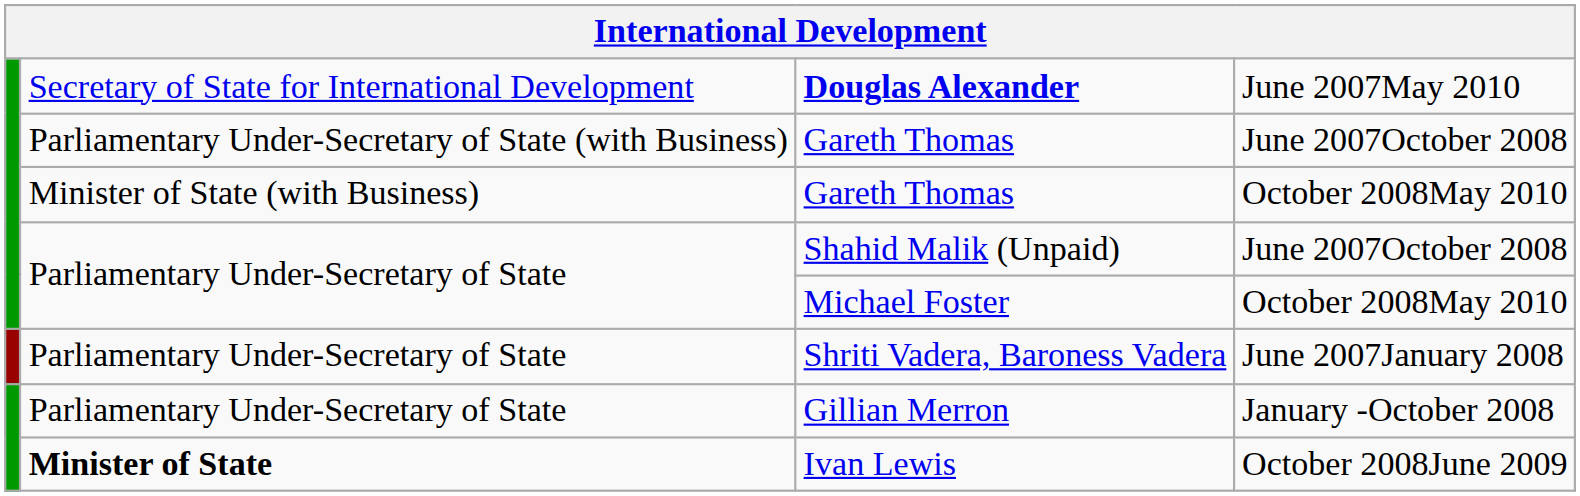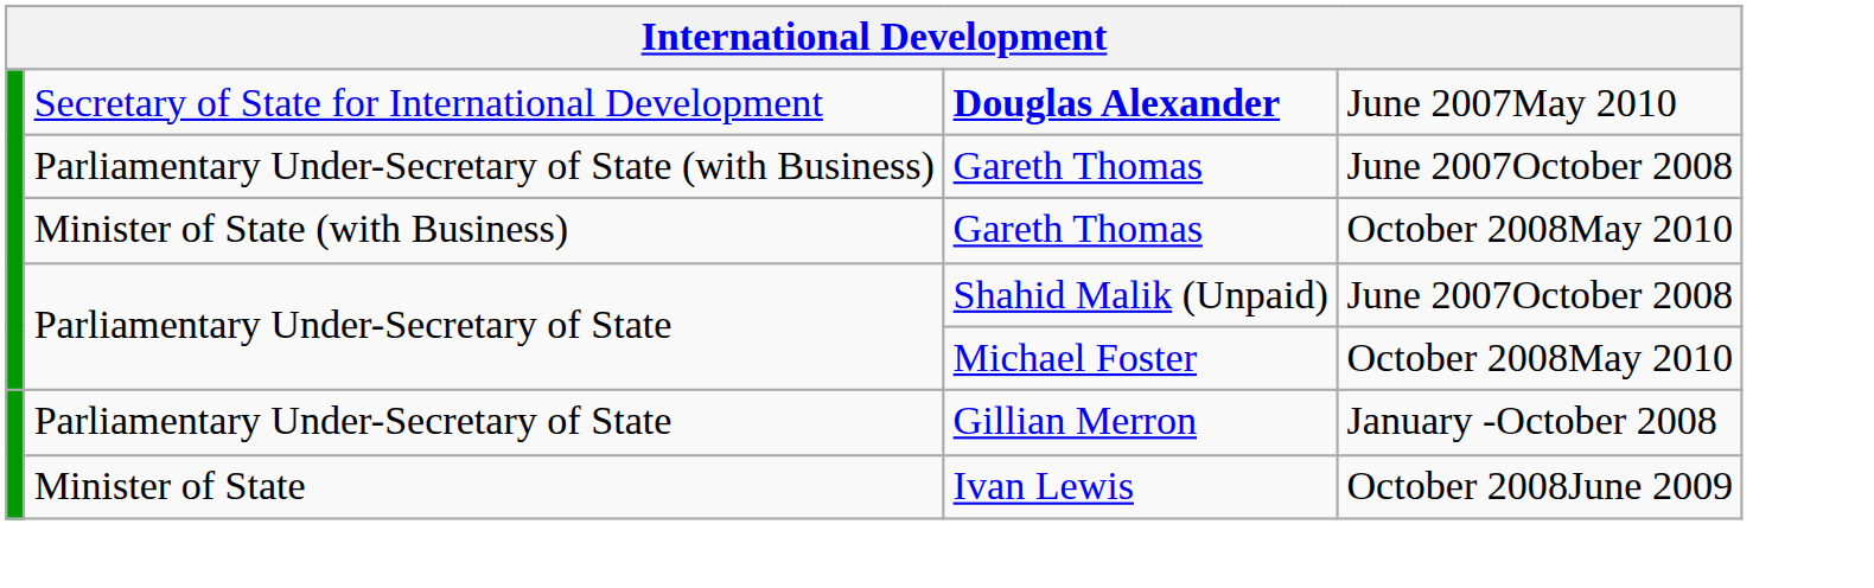 <table class="wikitable">
 <tr>
 <th colspan=4><a href='#'>International Development</a></th>
 </tr>
 <tr>
 <td rowspan=5 bgcolor="009900"></td>
 <td><a href='#'>Secretary of State for International Development</a></td>
 <td><strong><a href='#'>Douglas Alexander</a></strong></td>
 <td>June 2007May 2010</td>
 </tr>
 <tr>
 <td>Parliamentary Under-Secretary of State (with Business)</td>
 <td><a href='#'>Gareth Thomas</a></td>
 <td>June 2007October 2008</td>
 </tr>
 <tr>
 <td>Minister of State (with Business)</td>
 <td><a href='#'>Gareth Thomas</a></td>
 <td>October 2008May 2010</td>
 </tr>
 <tr>
 <td rowspan=2>Parliamentary Under-Secretary of State</td>
 <td><a href='#'>Shahid Malik</a> (Unpaid)</td>
 <td>June 2007October 2008</td>
 </tr>
 <tr>
 <td><a href='#'>Michael Foster</a></td>
 <td>October 2008May 2010</td>
 </tr>
 <tr>
-<td rowspan=1 bgcolor="990000"></td>
-<td>Parliamentary Under-Secretary of State</td>
-<td><a href='#'>Shriti Vadera, Baroness Vadera</a></td>
-<td>June 2007January 2008</td>
-</tr>
-<tr>
 <td rowspan=2 bgcolor="009900"></td>
 <td>Parliamentary Under-Secretary of State</td>
 <td><a href='#'>Gillian Merron</a></td>
 <td>January -October 2008</td>
 </tr>
 <tr>
-<td><strong>Minister of State</strong></td>
+<td>Minister of State</td>
 <td><a href='#'>Ivan Lewis</a></td>
 <td>October 2008June 2009</td>
 </tr>
 </table>
